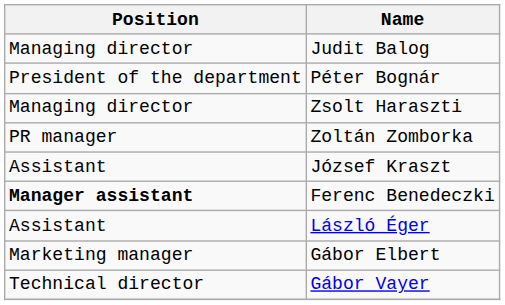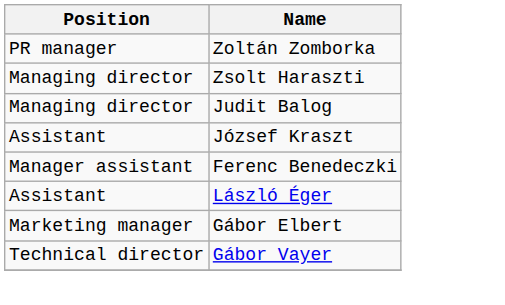 <table class="wikitable">
 <tr>
 <th>Position</th>
 <th>Name</th>
 </tr>
 <tr>
-<td>Managing director</td>
-<td> Judit Balog</td>
-</tr>
-<tr>
-<td>President of the department</td>
-<td> Péter Bognár</td>
+<td>PR manager</td>
+<td> Zoltán Zomborka</td>
 </tr>
 <tr>
 <td>Managing director</td>
 <td> Zsolt Haraszti</td>
 </tr>
 <tr>
-<td>PR manager</td>
-<td> Zoltán Zomborka</td>
+<td>Managing director</td>
+<td> Judit Balog</td>
 </tr>
 <tr>
 <td>Assistant</td>
 <td> József Kraszt</td>
 </tr>
 <tr>
-<td><strong>Manager assistant</strong></td>
+<td>Manager assistant</td>
 <td> Ferenc Benedeczki</td>
 </tr>
 <tr>
 <td>Assistant</td>
 <td> <a href='#'>László Éger</a></td>
 </tr>
 <tr>
 <td>Marketing manager</td>
 <td> Gábor Elbert</td>
 </tr>
 <tr>
 <td>Technical director</td>
 <td>  <a href='#'>Gábor Vayer</a></td>
 </tr>
 <tr>
 </tr>
 </table>
